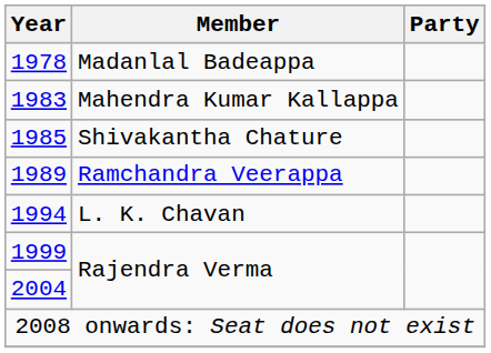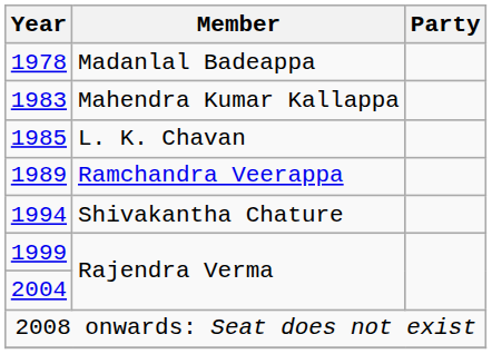 <table class="wikitable sortable">
 <tr>
 <th>Year</th>
 <th>Member</th>
 <th colspan="2">Party</th>
 </tr>
 <tr>
 <td><a href='#'>1978</a></td>
 <td>Madanlal Badeappa</td>
 <td></td>
 </tr>
 <tr>
 <td><a href='#'>1983</a></td>
 <td>Mahendra Kumar Kallappa</td>
 <td></td>
 </tr>
 <tr>
 <td><a href='#'>1985</a></td>
-<td>Shivakantha Chature</td>
+<td>L. K. Chavan</td>
 <td></td>
 </tr>
 <tr>
 <td><a href='#'>1989</a></td>
 <td><a href='#'>Ramchandra Veerappa</a></td>
 <td></td>
 </tr>
 <tr>
 <td><a href='#'>1994</a></td>
-<td>L. K. Chavan</td>
+<td>Shivakantha Chature</td>
 <td></td>
 </tr>
 <tr>
 <td><a href='#'>1999</a></td>
 <td rowspan=2>Rajendra Verma</td>
 </tr>
 <tr>
 <td><a href='#'>2004</a></td>
 </tr>
 <tr>
 <td colspan=4 align=center>2008 onwards: <em>Seat does not exist</em></td>
 </tr>
 <tr>
 </tr>
 </table>
